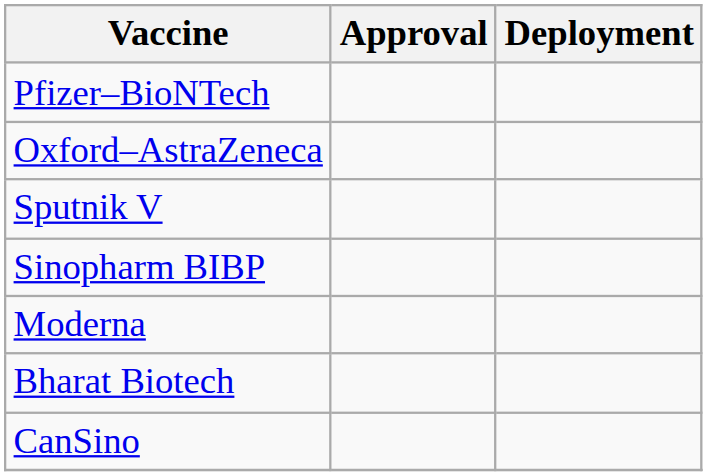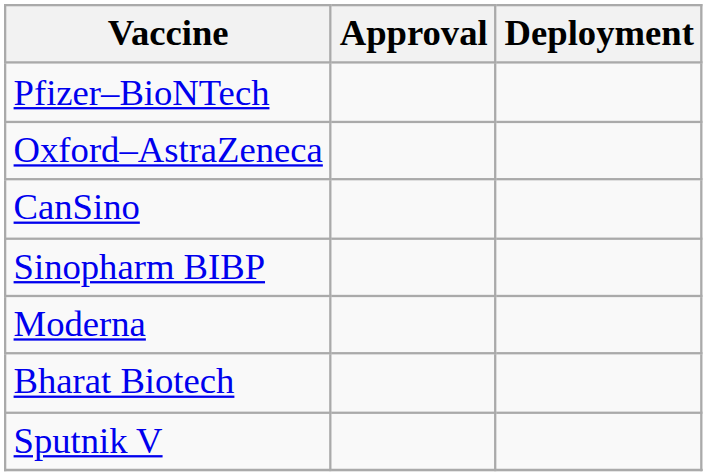 <table class="wikitable">
 <tr>
 <th>Vaccine</th>
 <th>Approval</th>
 <th>Deployment</th>
 </tr>
 <tr>
 <td><a href='#'>Pfizer–BioNTech</a></td>
 <td></td>
 <td></td>
 </tr>
 <tr>
 <td><a href='#'>Oxford–AstraZeneca</a></td>
 <td></td>
 <td></td>
 </tr>
 <tr>
-<td><a href='#'>Sputnik V</a></td>
+<td><a href='#'>CanSino</a></td>
 <td></td>
 <td></td>
 </tr>
 <tr>
 <td><a href='#'>Sinopharm BIBP</a></td>
 <td></td>
 <td></td>
 </tr>
 <tr>
 <td><a href='#'>Moderna</a></td>
 <td></td>
 <td></td>
 </tr>
 <tr>
 <td><a href='#'>Bharat Biotech</a></td>
 <td></td>
 <td></td>
 </tr>
 <tr>
-<td><a href='#'>CanSino</a></td>
+<td><a href='#'>Sputnik V</a></td>
 <td></td>
 <td></td>
 </tr>
 <tr>
 </tr>
 </table>
